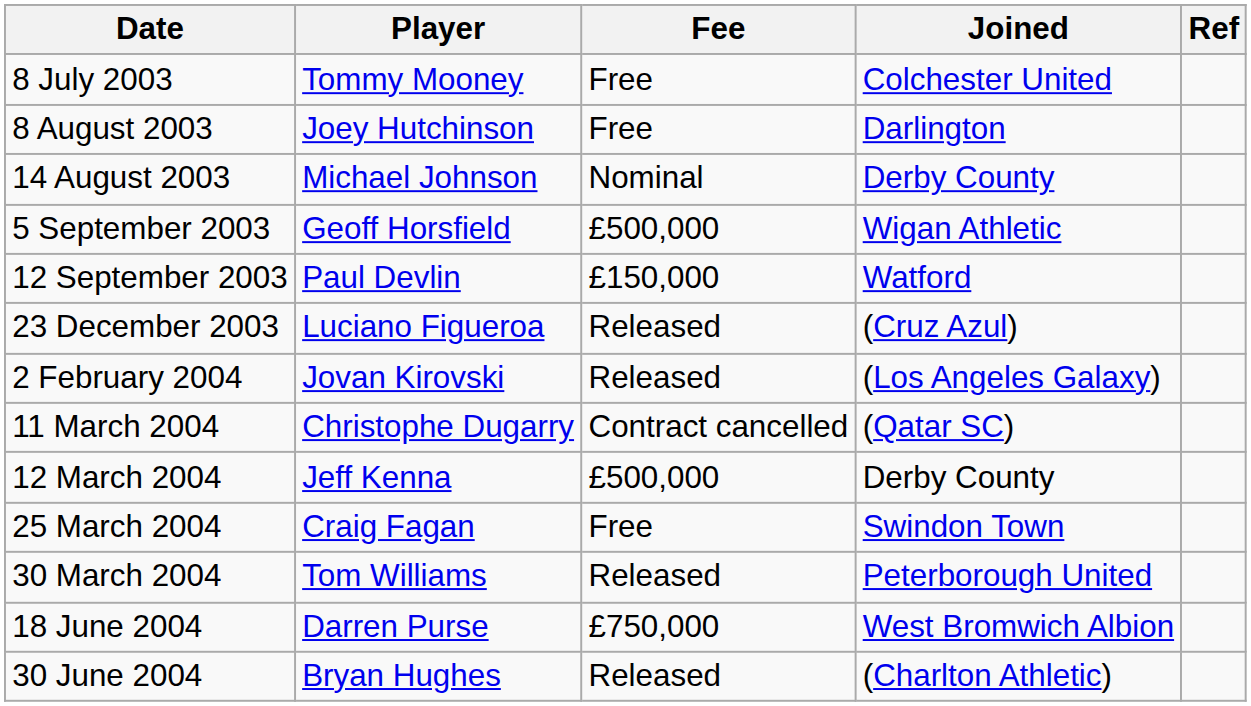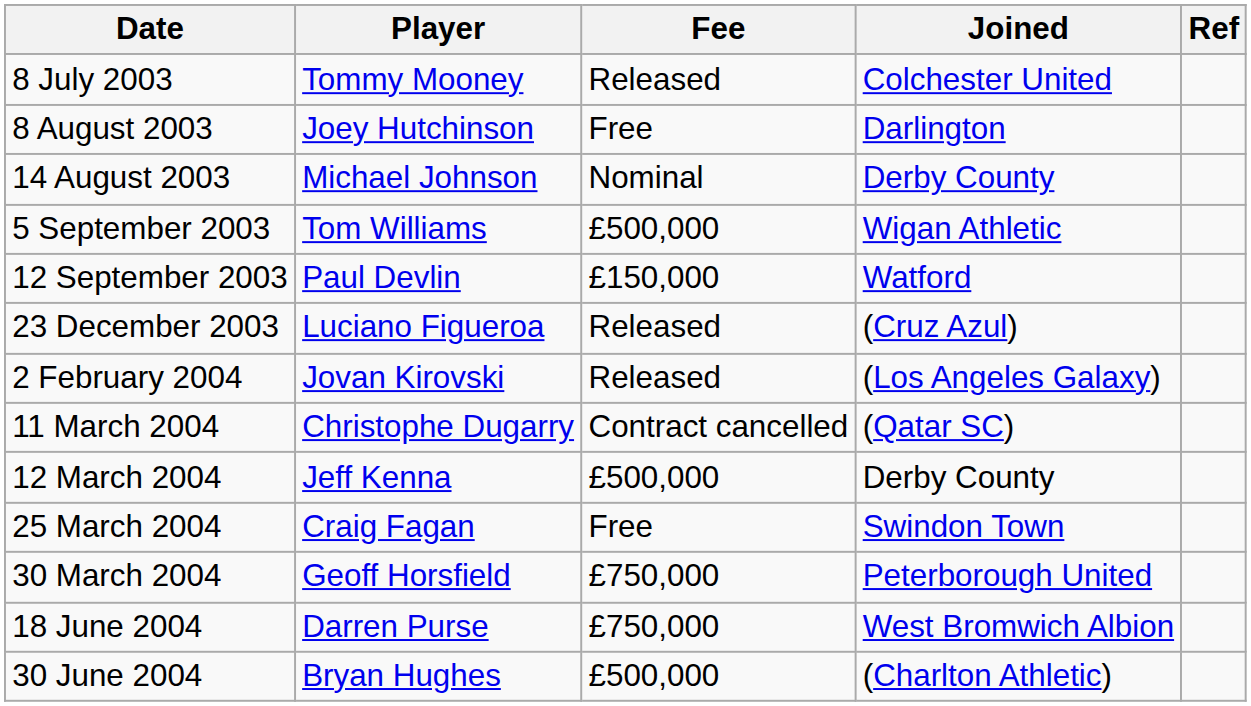 <table class="wikitable" style="text-align: left">
 <tr>
 <th>Date</th>
 <th>Player</th>
 <th>Fee</th>
 <th>Joined</th>
 <th>Ref</th>
 </tr>
 <tr>
 <td>8 July 2003</td>
 <td><a href='#'>Tommy Mooney</a></td>
-<td>Free</td>
+<td>Released</td>
 <td><a href='#'>Colchester United</a></td>
 <td style="text-align: center"></td>
 </tr>
 <tr>
 <td>8 August 2003</td>
 <td><a href='#'>Joey Hutchinson</a></td>
 <td>Free</td>
 <td><a href='#'>Darlington</a></td>
 <td style="text-align: center"></td>
 </tr>
 <tr>
 <td>14 August 2003</td>
 <td><a href='#'>Michael Johnson</a></td>
 <td>Nominal</td>
 <td><a href='#'>Derby County</a></td>
 <td style="text-align: center"></td>
 </tr>
 <tr>
 <td>5 September 2003</td>
-<td><a href='#'>Geoff Horsfield</a></td>
+<td><a href='#'>Tom Williams</a></td>
 <td>£500,000</td>
 <td><a href='#'>Wigan Athletic</a></td>
 <td style="text-align: center"></td>
 </tr>
 <tr>
 <td>12 September 2003</td>
 <td><a href='#'>Paul Devlin</a></td>
 <td>£150,000</td>
 <td><a href='#'>Watford</a></td>
 <td style="text-align: center"></td>
 </tr>
 <tr>
 <td>23 December 2003</td>
 <td><a href='#'>Luciano Figueroa</a></td>
 <td>Released</td>
 <td>(<a href='#'>Cruz Azul</a>)</td>
 <td style="text-align: center"></td>
 </tr>
 <tr>
 <td>2 February 2004</td>
 <td><a href='#'>Jovan Kirovski</a></td>
 <td>Released</td>
 <td>(<a href='#'>Los Angeles Galaxy</a>)</td>
 <td style="text-align: center"></td>
 </tr>
 <tr>
 <td>11 March 2004</td>
 <td><a href='#'>Christophe Dugarry</a></td>
 <td>Contract cancelled</td>
 <td>(<a href='#'>Qatar SC</a>)</td>
 <td style="text-align: center"></td>
 </tr>
 <tr>
 <td>12 March 2004</td>
 <td><a href='#'>Jeff Kenna</a></td>
 <td>£500,000</td>
 <td>Derby County</td>
 <td style="text-align: center"></td>
 </tr>
 <tr>
 <td>25 March 2004</td>
 <td><a href='#'>Craig Fagan</a></td>
 <td>Free</td>
 <td><a href='#'>Swindon Town</a></td>
 <td style="text-align: center"></td>
 </tr>
 <tr>
 <td>30 March 2004</td>
-<td><a href='#'>Tom Williams</a></td>
-<td>Released</td>
+<td><a href='#'>Geoff Horsfield</a></td>
+<td>£750,000</td>
 <td><a href='#'>Peterborough United</a></td>
 <td style="text-align: center"></td>
 </tr>
 <tr>
 <td>18 June 2004</td>
 <td><a href='#'>Darren Purse</a></td>
 <td>£750,000</td>
 <td><a href='#'>West Bromwich Albion</a></td>
 <td style="text-align: center"></td>
 </tr>
 <tr>
 <td>30 June 2004</td>
 <td><a href='#'>Bryan Hughes</a></td>
-<td>Released</td>
+<td>£500,000</td>
 <td>(<a href='#'>Charlton Athletic</a>)</td>
 <td style="text-align: center"></td>
 </tr>
 </table>
